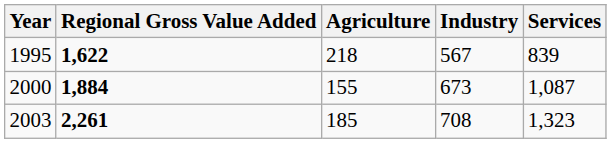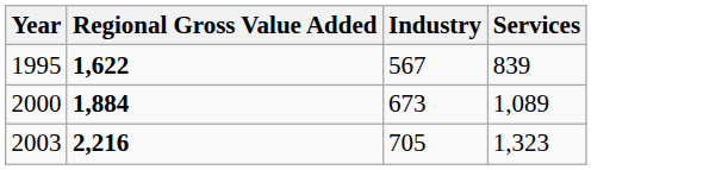 <table class="wikitable">
 <tr>
 <th>Year</th>
 <th>Regional Gross Value Added</th>
-<th>Agriculture</th>
 <th>Industry</th>
 <th>Services</th>
 </tr>
 <tr>
 <td>1995</td>
 <td><strong>1,622</strong></td>
-<td>218</td>
 <td>567</td>
 <td>839</td>
 </tr>
 <tr>
 <td>2000</td>
 <td><strong>1,884</strong></td>
-<td>155</td>
 <td>673</td>
-<td>1,087</td>
+<td>1,089</td>
 </tr>
 <tr>
 <td>2003</td>
-<td><strong>2,261</strong></td>
-<td>185</td>
-<td>708</td>
+<td><strong>2,216</strong></td>
+<td>705</td>
 <td>1,323</td>
 </tr>
 </table>
